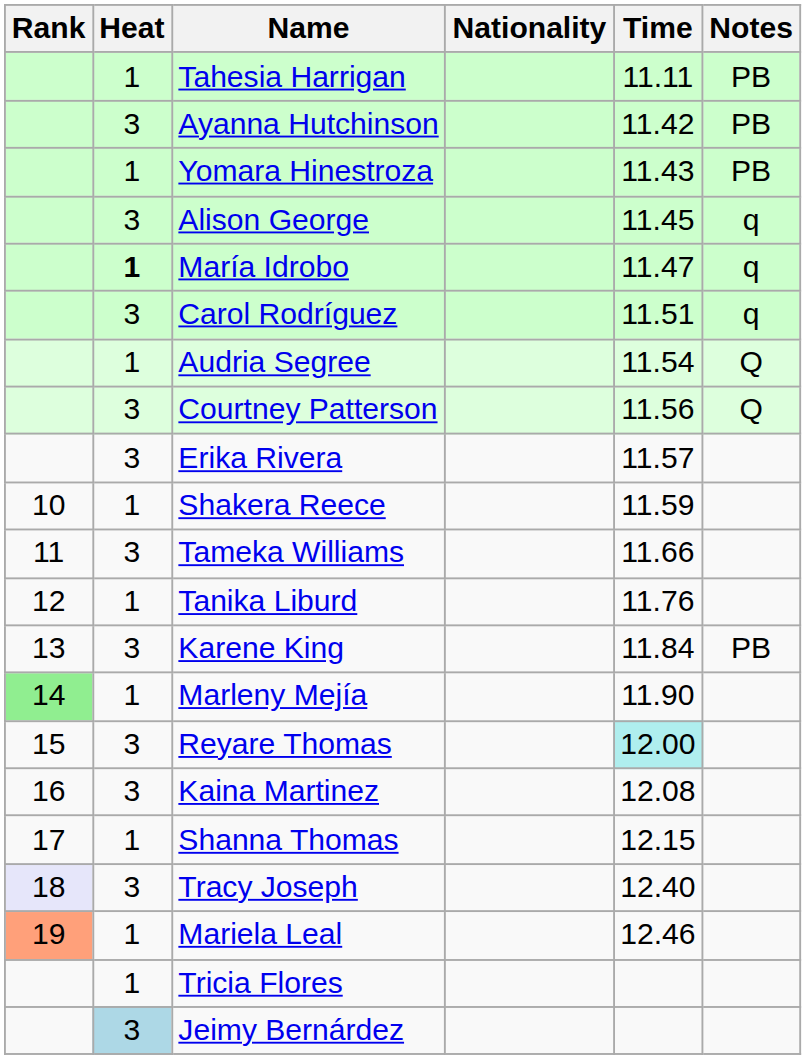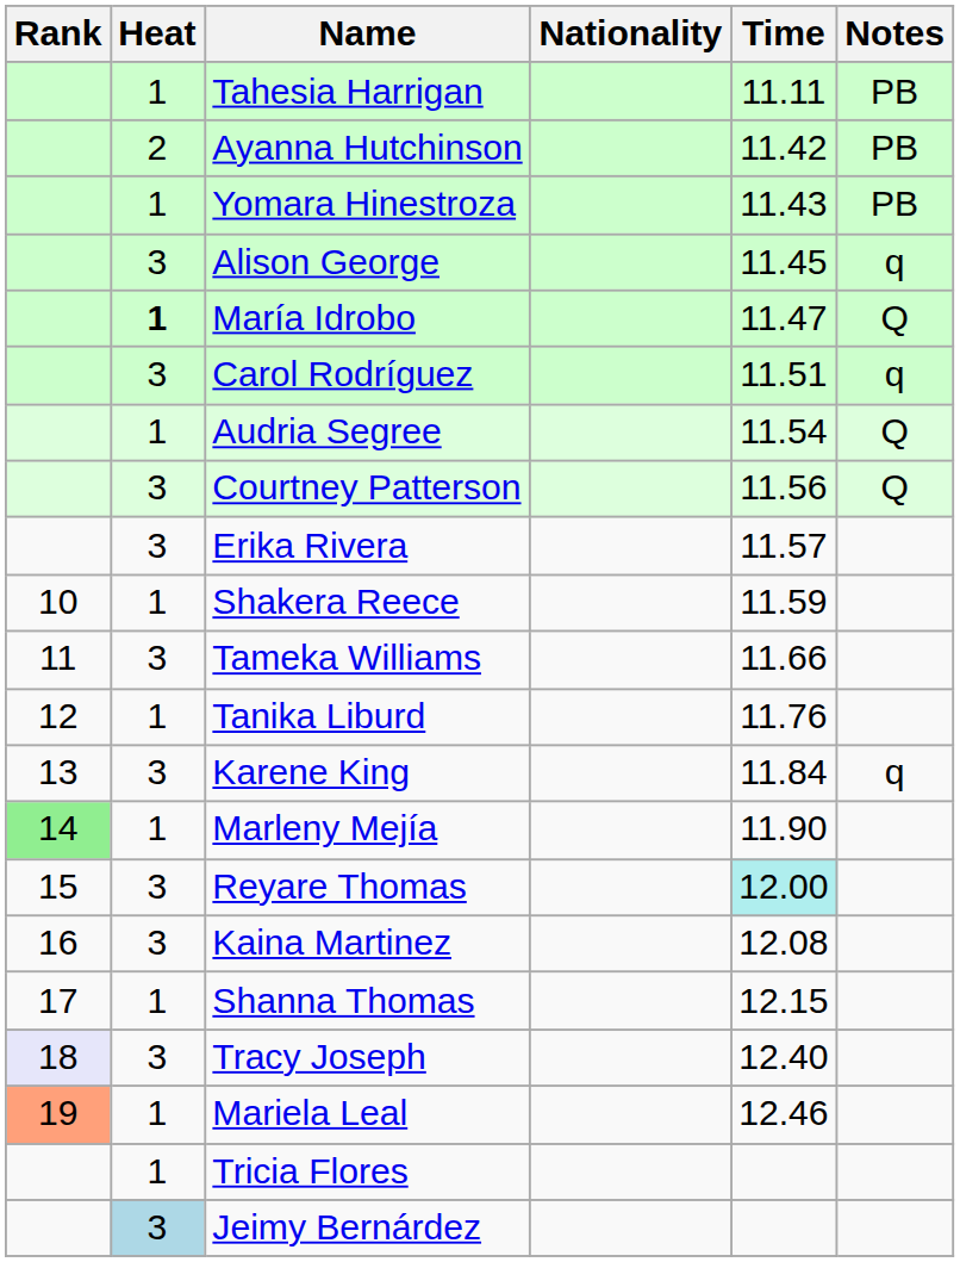 <table class="wikitable sortable" style="text-align:center">
 <tr>
 <th>Rank</th>
 <th>Heat</th>
 <th>Name</th>
 <th>Nationality</th>
 <th>Time</th>
 <th>Notes</th>
 </tr>
 <tr bgcolor=ccffcc>
 <td></td>
 <td>1</td>
 <td align=left><a href='#'>Tahesia Harrigan</a></td>
 <td align=left></td>
 <td>11.11</td>
 <td>PB</td>
 </tr>
 <tr bgcolor=ccffcc>
 <td></td>
-<td>3</td>
+<td>2</td>
 <td align=left><a href='#'>Ayanna Hutchinson</a></td>
 <td align=left></td>
 <td>11.42</td>
 <td>PB</td>
 </tr>
 <tr bgcolor=ccffcc>
 <td></td>
 <td>1</td>
 <td align=left><a href='#'>Yomara Hinestroza</a></td>
 <td align=left></td>
 <td>11.43</td>
 <td>PB</td>
 </tr>
 <tr bgcolor=ccffcc>
 <td></td>
 <td>3</td>
 <td align=left><a href='#'>Alison George</a></td>
 <td align=left></td>
 <td>11.45</td>
 <td>q</td>
 </tr>
 <tr bgcolor=ccffcc>
 <td></td>
 <td><strong>1</strong></td>
 <td align=left><a href='#'>María Idrobo</a></td>
 <td align=left></td>
 <td>11.47</td>
-<td>q</td>
+<td>Q</td>
 </tr>
 <tr bgcolor=ccffcc>
 <td></td>
 <td>3</td>
 <td align=left><a href='#'>Carol Rodríguez</a></td>
 <td align=left></td>
 <td>11.51</td>
 <td>q</td>
 </tr>
 <tr bgcolor=ddffdd>
 <td></td>
 <td>1</td>
 <td align=left><a href='#'>Audria Segree</a></td>
 <td align=left></td>
 <td>11.54</td>
 <td>Q</td>
 </tr>
 <tr bgcolor=ddffdd>
 <td></td>
 <td>3</td>
 <td align=left><a href='#'>Courtney Patterson</a></td>
 <td align=left></td>
 <td>11.56</td>
 <td>Q</td>
 </tr>
 <tr>
 <td></td>
 <td>3</td>
 <td align=left><a href='#'>Erika Rivera</a></td>
 <td align=left></td>
 <td>11.57</td>
 <td></td>
 </tr>
 <tr>
 <td>10</td>
 <td>1</td>
 <td align=left><a href='#'>Shakera Reece</a></td>
 <td align=left></td>
 <td>11.59</td>
 <td></td>
 </tr>
 <tr>
 <td>11</td>
 <td>3</td>
 <td align=left><a href='#'>Tameka Williams</a></td>
 <td align=left></td>
 <td>11.66</td>
 <td></td>
 </tr>
 <tr>
 <td>12</td>
 <td>1</td>
 <td align=left><a href='#'>Tanika Liburd</a></td>
 <td align=left></td>
 <td>11.76</td>
 <td></td>
 </tr>
 <tr>
 <td>13</td>
 <td>3</td>
 <td align=left><a href='#'>Karene King</a></td>
 <td align=left></td>
 <td>11.84</td>
-<td>PB</td>
+<td>q</td>
 </tr>
 <tr>
 <td style="background: lightgreen;">14</td>
 <td>1</td>
 <td align=left><a href='#'>Marleny Mejía</a></td>
 <td align=left></td>
 <td>11.90</td>
 <td></td>
 </tr>
 <tr>
 <td>15</td>
 <td>3</td>
 <td align=left><a href='#'>Reyare Thomas</a></td>
 <td align=left></td>
 <td style="background: paleturquoise;">12.00</td>
 <td></td>
 </tr>
 <tr>
 <td>16</td>
 <td>3</td>
 <td align=left><a href='#'>Kaina Martinez</a></td>
 <td align=left></td>
 <td>12.08</td>
 <td></td>
 </tr>
 <tr>
 <td>17</td>
 <td>1</td>
 <td align=left><a href='#'>Shanna Thomas</a></td>
 <td align=left></td>
 <td>12.15</td>
 <td></td>
 </tr>
 <tr>
 <td style="background: lavender;">18</td>
 <td>3</td>
 <td align=left><a href='#'>Tracy Joseph</a></td>
 <td align=left></td>
 <td>12.40</td>
 <td></td>
 </tr>
 <tr>
 <td style="background: lightsalmon;">19</td>
 <td>1</td>
 <td align=left><a href='#'>Mariela Leal</a></td>
 <td align=left></td>
 <td>12.46</td>
 <td></td>
 </tr>
 <tr>
 <td></td>
 <td>1</td>
 <td align=left><a href='#'>Tricia Flores</a></td>
 <td align=left></td>
 <td></td>
 <td></td>
 </tr>
 <tr>
 <td></td>
 <td style="background: lightblue;">3</td>
 <td align=left><a href='#'>Jeimy Bernárdez</a></td>
 <td align=left></td>
 <td></td>
 <td></td>
 </tr>
 </table>
